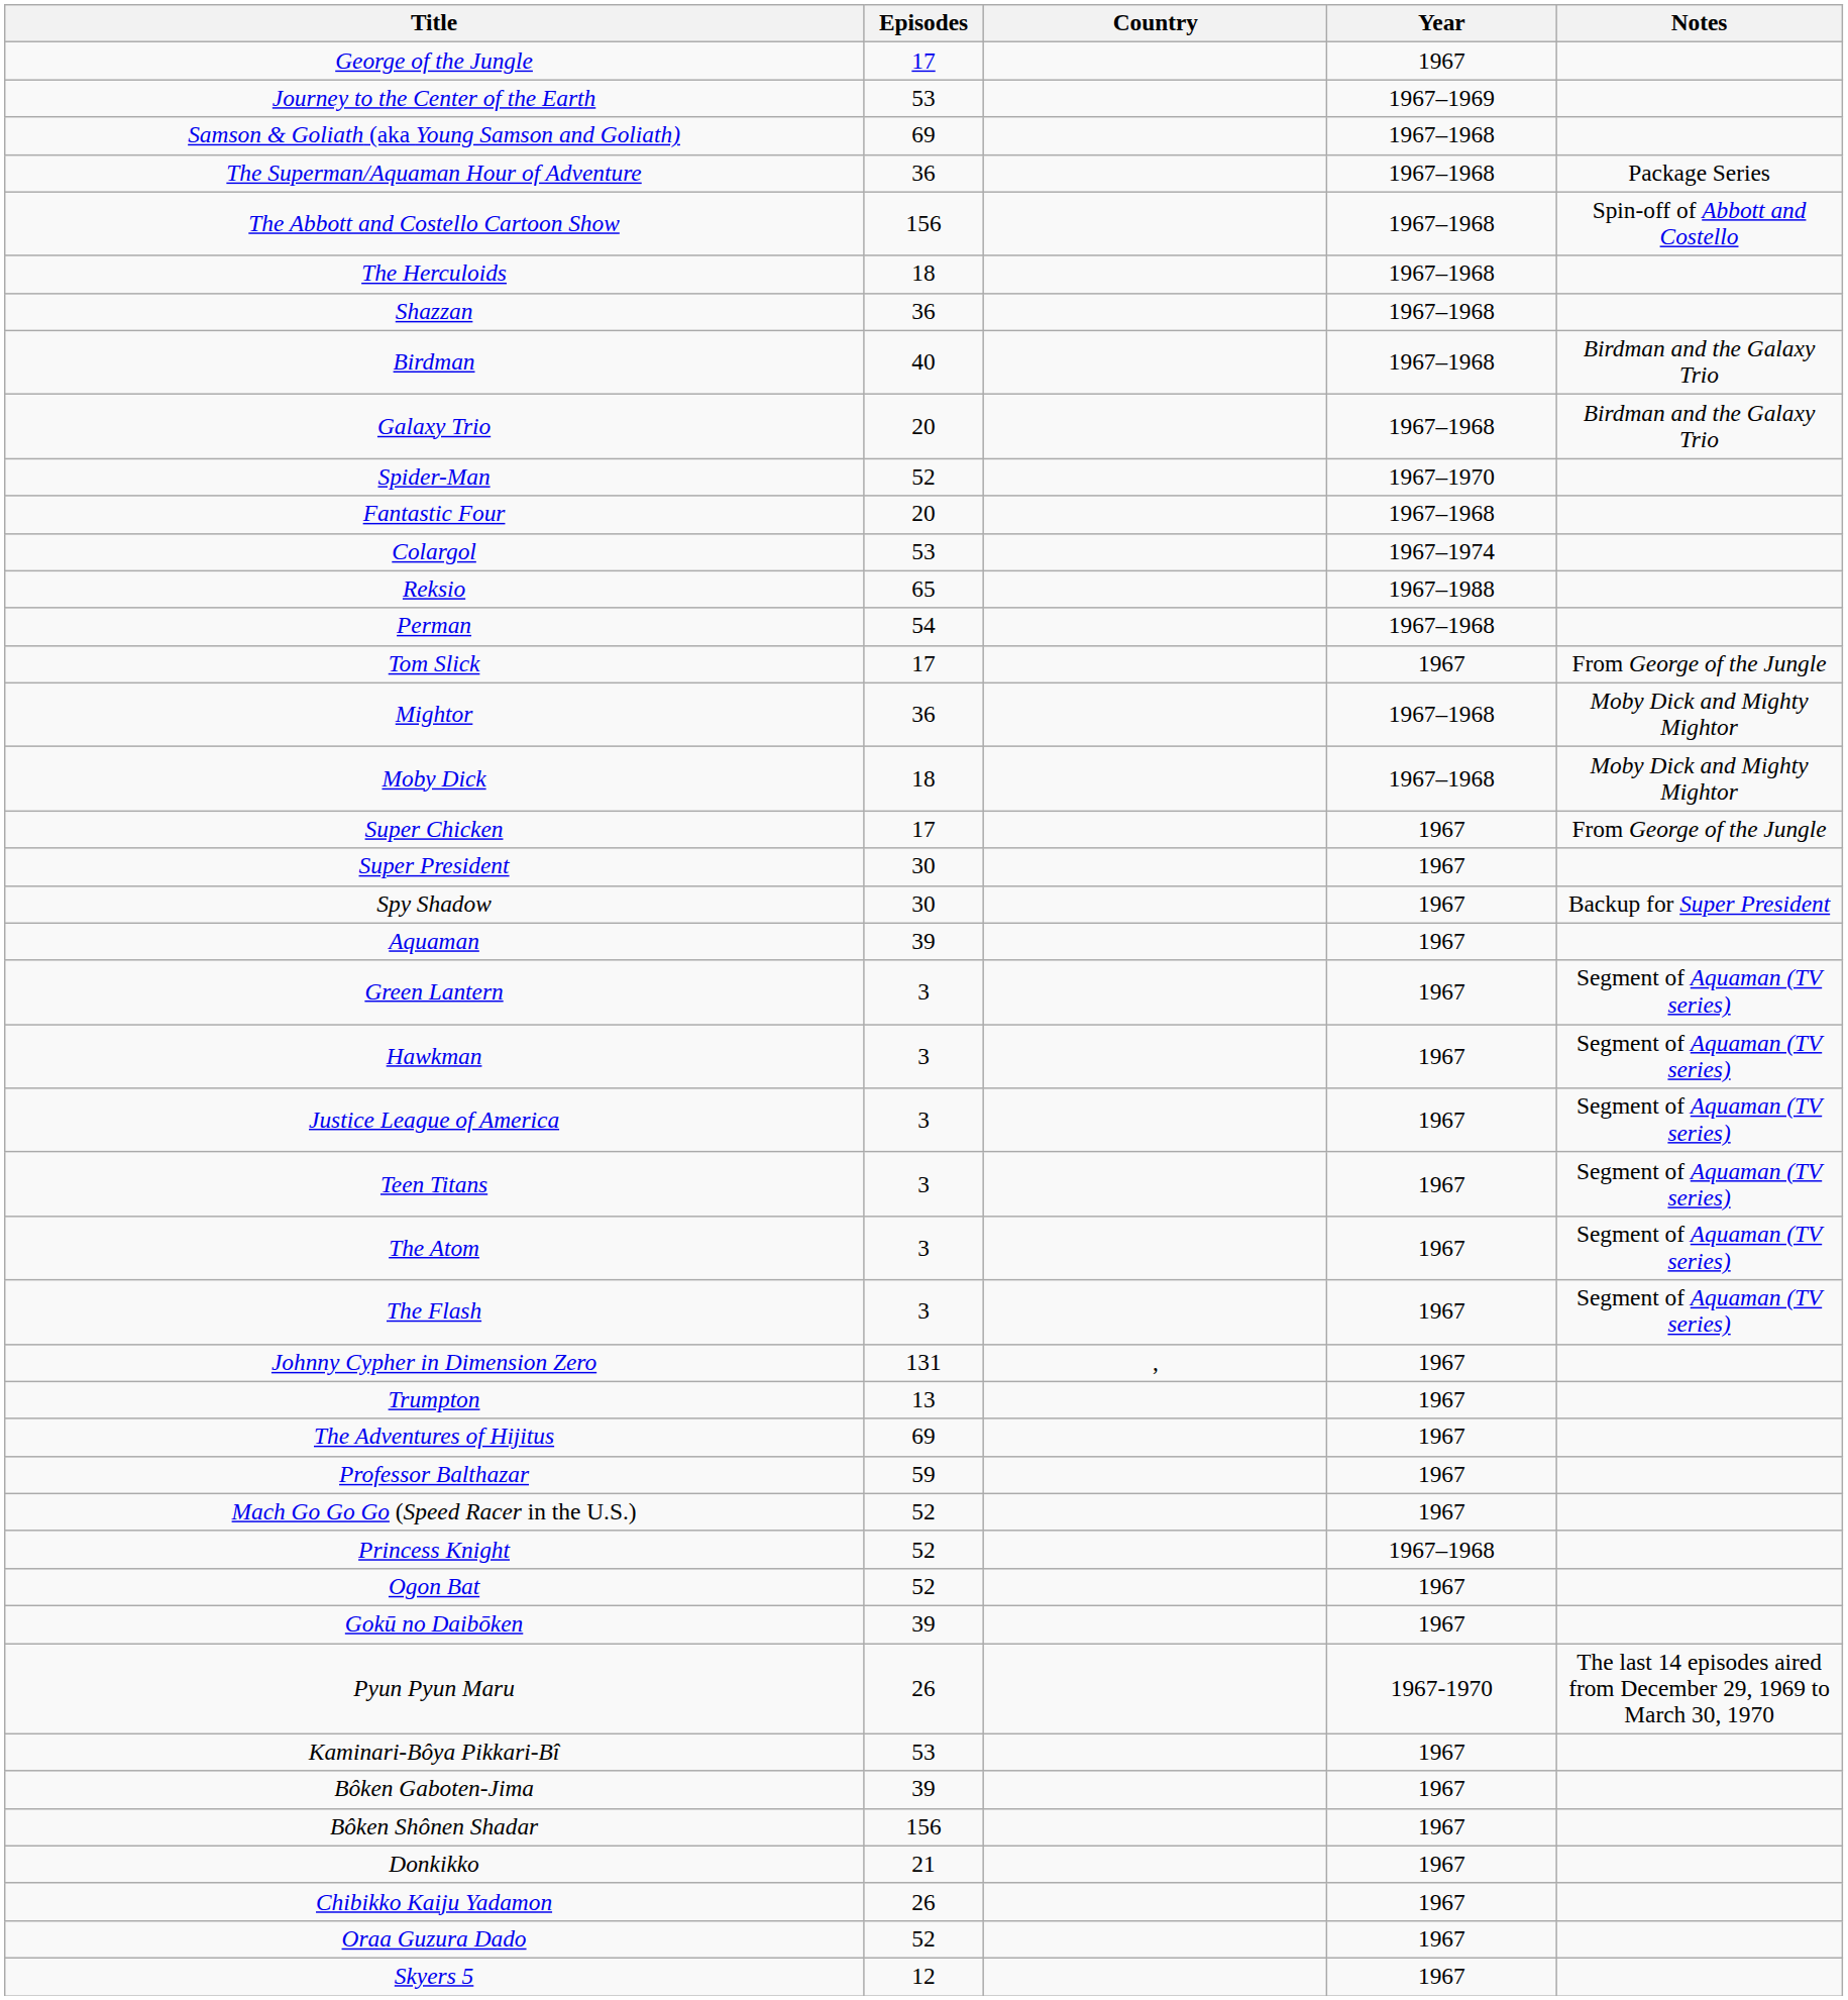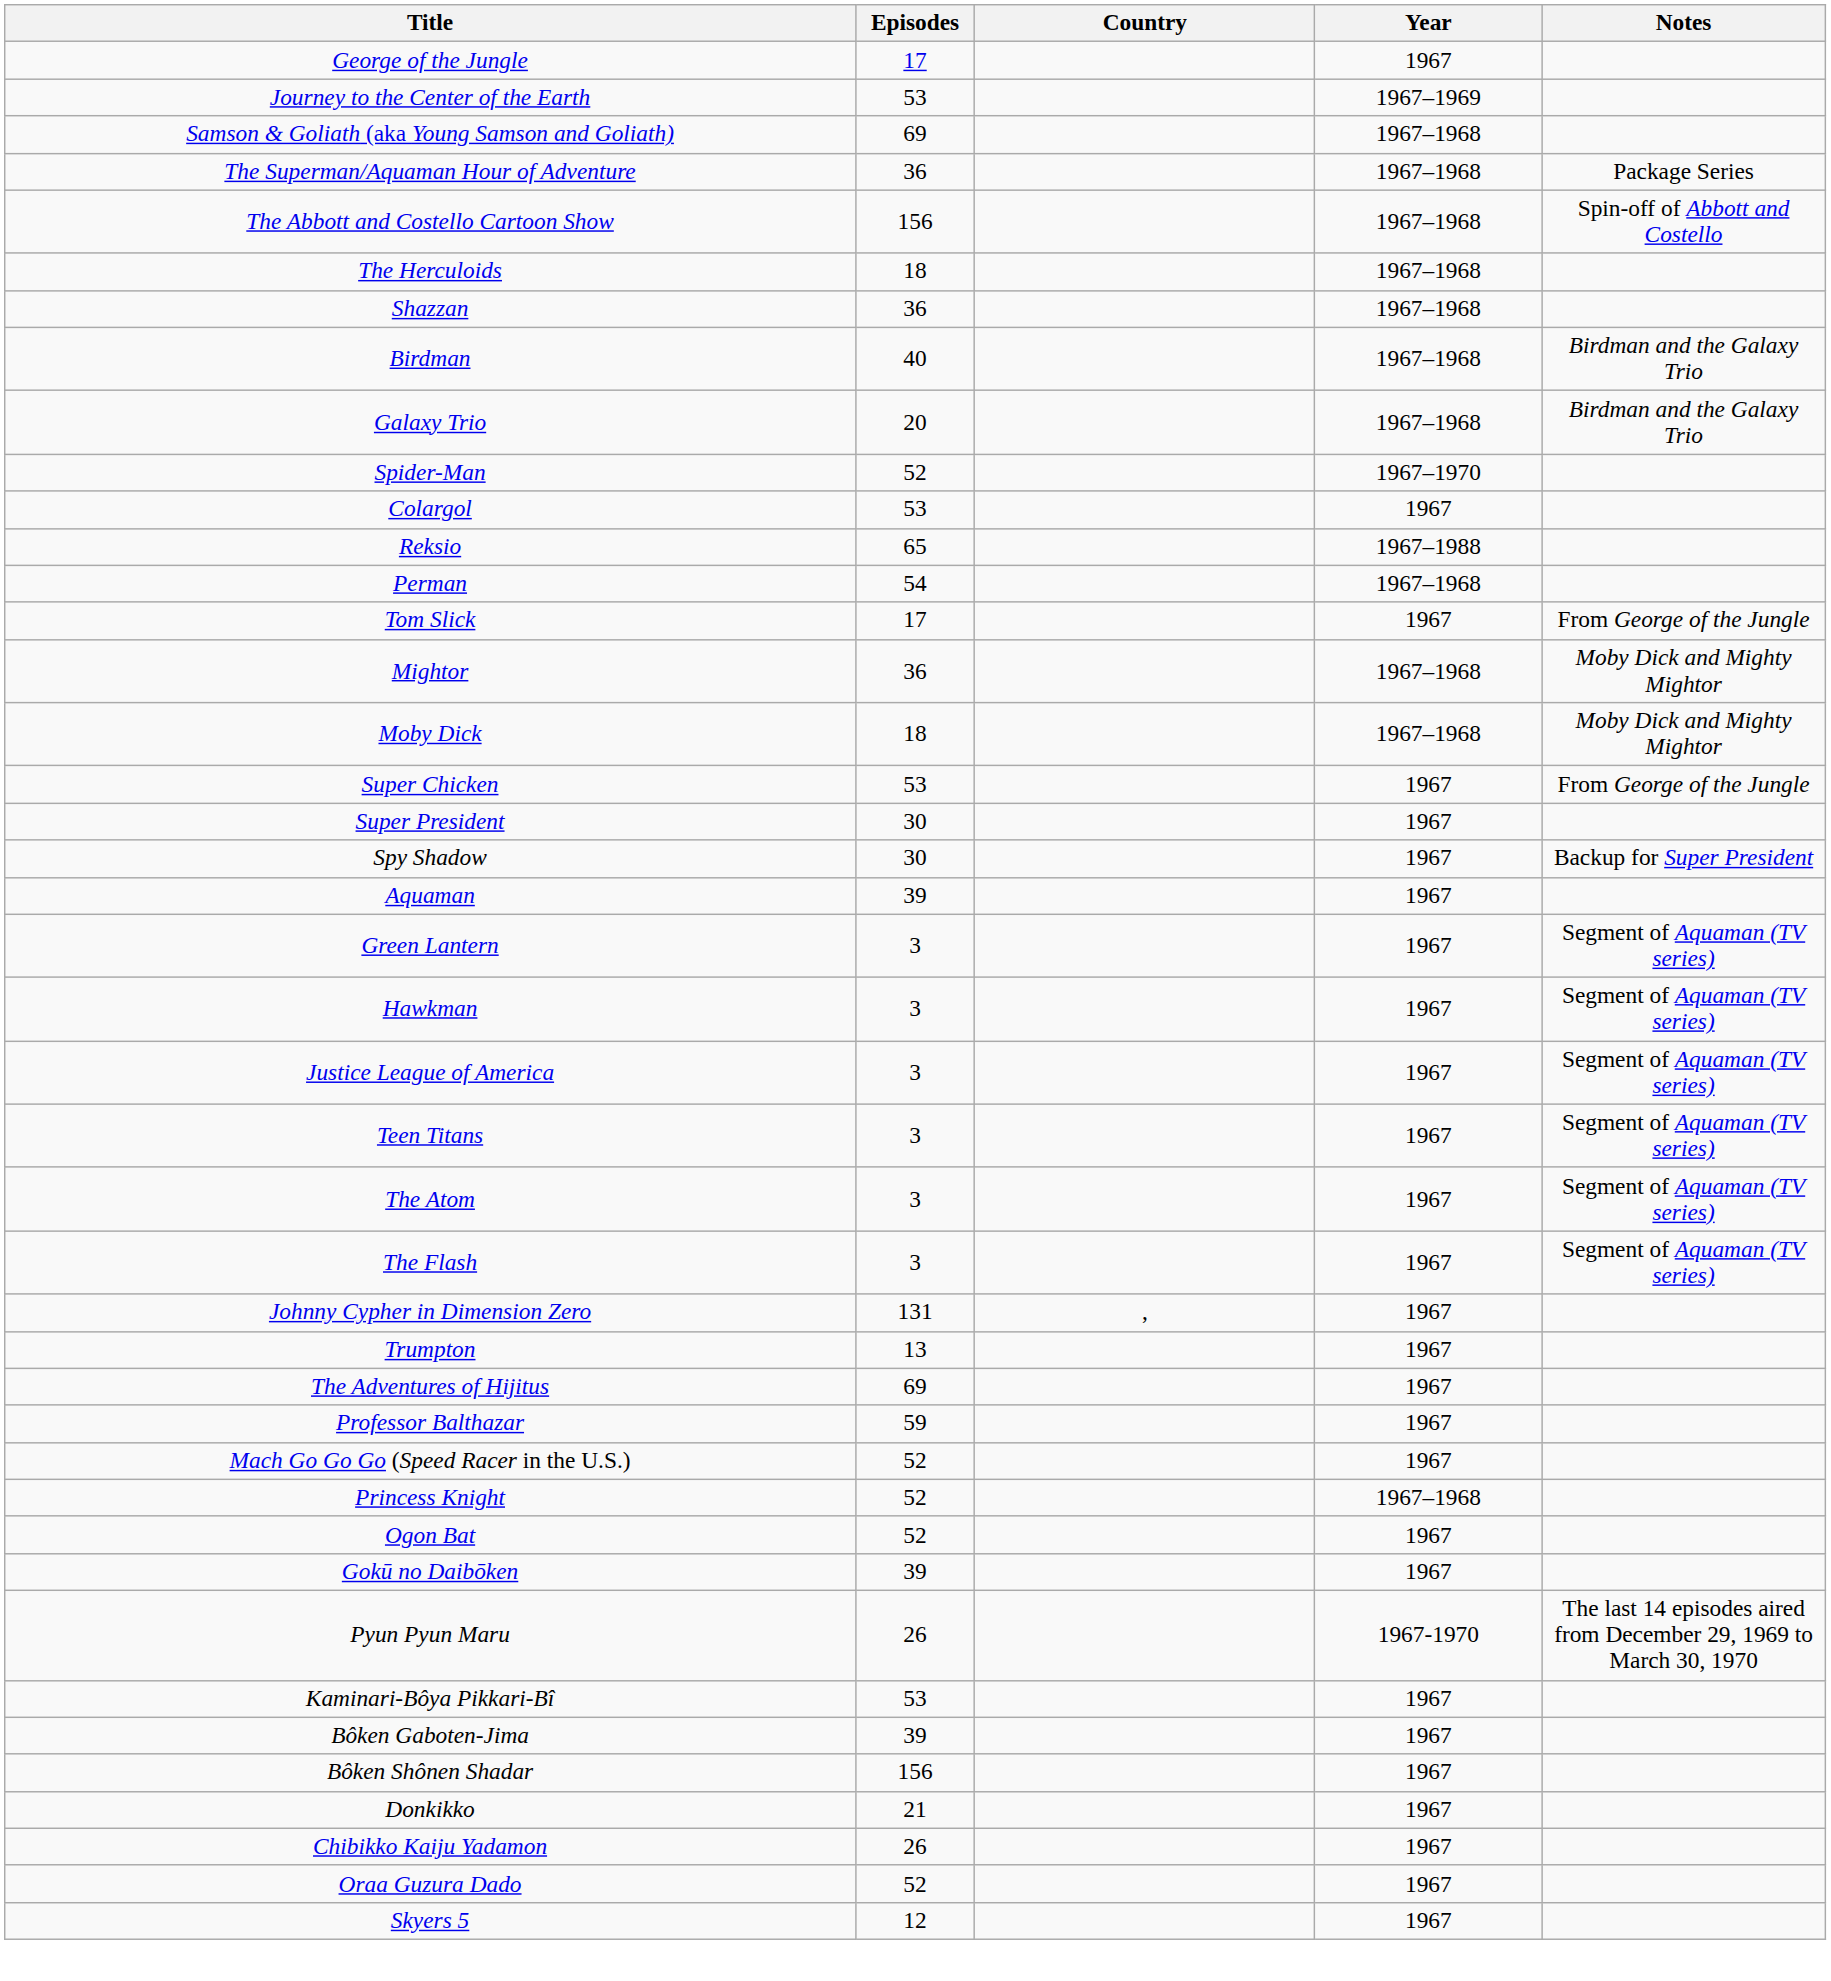 <table class="wikitable sortable" style="text-align:center;">
 <tr>
 <th width=30%>Title</th>
 <th width=2%>Episodes</th>
 <th width=12%>Country</th>
 <th width=8%>Year</th>
 <th width=10%>Notes</th>
 </tr>
 <tr>
 <td><em><a href='#'>George of the Jungle</a></em></td>
 <td><a href='#'>17</a></td>
 <td></td>
 <td>1967</td>
 <td></td>
 </tr>
 <tr>
 <td><em><a href='#'>Journey to the Center of the Earth</a></em></td>
 <td>53</td>
 <td></td>
 <td>1967–1969</td>
 <td></td>
 </tr>
 <tr>
 <td><em><a href='#'>Samson & Goliath</em> (aka <em>Young Samson and Goliath)</a></em></td>
 <td>69</td>
 <td></td>
 <td>1967–1968</td>
 <td></td>
 </tr>
 <tr>
 <td><em><a href='#'>The Superman/Aquaman Hour of Adventure</a></em></td>
 <td>36</td>
 <td></td>
 <td>1967–1968</td>
 <td>Package Series</td>
 </tr>
 <tr>
 <td><em><a href='#'>The Abbott and Costello Cartoon Show</a></em></td>
 <td>156</td>
 <td></td>
 <td>1967–1968</td>
 <td>Spin-off of <em><a href='#'>Abbott and Costello</a></em></td>
 </tr>
 <tr>
 <td><em><a href='#'>The Herculoids</a></em></td>
 <td>18</td>
 <td></td>
 <td>1967–1968</td>
 <td></td>
 </tr>
 <tr>
 <td><em><a href='#'>Shazzan</a></em></td>
 <td>36</td>
 <td></td>
 <td>1967–1968</td>
 <td></td>
 </tr>
 <tr>
 <td><em><a href='#'>Birdman</a></em></td>
 <td>40</td>
 <td></td>
 <td>1967–1968</td>
 <td><em>Birdman and the Galaxy Trio</em></td>
 </tr>
 <tr>
 <td><em><a href='#'>Galaxy Trio</a></em></td>
 <td>20</td>
 <td></td>
 <td>1967–1968</td>
 <td><em>Birdman and the Galaxy Trio</em></td>
 </tr>
 <tr>
 <td><em><a href='#'>Spider-Man</a></em></td>
 <td>52</td>
 <td></td>
 <td>1967–1970</td>
 <td></td>
 </tr>
 <tr>
-<td><em><a href='#'>Fantastic Four</a></em></td>
-<td>20</td>
-<td></td>
-<td>1967–1968</td>
-<td></td>
-</tr>
-<tr>
 <td><em><a href='#'>Colargol</a></em></td>
 <td>53</td>
 <td></td>
-<td>1967–1974</td>
+<td>1967</td>
 <td></td>
 </tr>
 <tr>
 <td><em><a href='#'>Reksio</a></em></td>
 <td>65</td>
 <td></td>
 <td>1967–1988</td>
 <td></td>
 </tr>
 <tr>
 <td><em><a href='#'>Perman</a></em></td>
 <td>54</td>
 <td></td>
 <td>1967–1968</td>
 <td></td>
 </tr>
 <tr>
 <td><em><a href='#'>Tom Slick</a></em></td>
 <td>17</td>
 <td></td>
 <td>1967</td>
 <td>From <em>George of the Jungle</em></td>
 </tr>
 <tr>
 <td><em><a href='#'>Mightor</a></em></td>
 <td>36</td>
 <td></td>
 <td>1967–1968</td>
 <td><em>Moby Dick and Mighty Mightor</em></td>
 </tr>
 <tr>
 <td><em><a href='#'>Moby Dick</a></em></td>
 <td>18</td>
 <td></td>
 <td>1967–1968</td>
 <td><em>Moby Dick and Mighty Mightor</em></td>
 </tr>
 <tr>
 <td><em><a href='#'>Super Chicken</a></em></td>
-<td>17</td>
+<td>53</td>
 <td></td>
 <td>1967</td>
 <td>From <em>George of the Jungle</em></td>
 </tr>
 <tr>
 <td><em><a href='#'>Super President</a></em></td>
 <td>30</td>
 <td></td>
 <td>1967</td>
 <td></td>
 </tr>
 <tr>
 <td><em>Spy Shadow</em></td>
 <td>30</td>
 <td></td>
 <td>1967</td>
 <td>Backup for <em><a href='#'>Super President</a></em></td>
 </tr>
 <tr>
 <td><em><a href='#'>Aquaman</a></em></td>
 <td>39</td>
 <td></td>
 <td>1967</td>
 <td></td>
 </tr>
 <tr>
 <td><em><a href='#'>Green Lantern</a></em></td>
 <td>3</td>
 <td></td>
 <td>1967</td>
 <td>Segment of <em><a href='#'>Aquaman (TV series)</a></em></td>
 </tr>
 <tr>
 <td><em><a href='#'>Hawkman</a></em></td>
 <td>3</td>
 <td></td>
 <td>1967</td>
 <td>Segment of <em><a href='#'>Aquaman (TV series)</a></em></td>
 </tr>
 <tr>
 <td><em><a href='#'>Justice League of America</a></em></td>
 <td>3</td>
 <td></td>
 <td>1967</td>
 <td>Segment of <em><a href='#'>Aquaman (TV series)</a></em></td>
 </tr>
 <tr>
 <td><em><a href='#'>Teen Titans</a></em></td>
 <td>3</td>
 <td></td>
 <td>1967</td>
 <td>Segment of <em><a href='#'>Aquaman (TV series)</a></em></td>
 </tr>
 <tr>
 <td><em><a href='#'>The Atom</a></em></td>
 <td>3</td>
 <td></td>
 <td>1967</td>
 <td>Segment of <em><a href='#'>Aquaman (TV series)</a></em></td>
 </tr>
 <tr>
 <td><em><a href='#'>The Flash</a></em></td>
 <td>3</td>
 <td></td>
 <td>1967</td>
 <td>Segment of <em><a href='#'>Aquaman (TV series)</a></em></td>
 </tr>
 <tr>
 <td><em><a href='#'>Johnny Cypher in Dimension Zero</a></em></td>
 <td>131</td>
 <td>, </td>
 <td>1967</td>
 <td></td>
 </tr>
 <tr>
 <td><em><a href='#'>Trumpton</a></em></td>
 <td>13</td>
 <td></td>
 <td>1967</td>
 <td></td>
 </tr>
 <tr>
 <td><em><a href='#'>The Adventures of Hijitus</a></em></td>
 <td>69</td>
 <td></td>
 <td>1967</td>
 <td></td>
 </tr>
 <tr>
 <td><em><a href='#'>Professor Balthazar</a></em></td>
 <td>59</td>
 <td></td>
 <td>1967</td>
 <td></td>
 </tr>
 <tr>
 <td><em><a href='#'>Mach Go Go Go</a></em> (<em>Speed Racer</em> in the U.S.)</td>
 <td>52</td>
 <td></td>
 <td>1967</td>
 <td></td>
 </tr>
 <tr>
 <td><em><a href='#'>Princess Knight</a></em></td>
 <td>52</td>
 <td></td>
 <td>1967–1968</td>
 <td></td>
 </tr>
 <tr>
 <td><em><a href='#'>Ogon Bat</a></em></td>
 <td>52</td>
 <td></td>
 <td>1967</td>
 <td></td>
 </tr>
 <tr>
 <td><em><a href='#'>Gokū no Daibōken</a></em></td>
 <td>39</td>
 <td></td>
 <td>1967</td>
 <td></td>
 </tr>
 <tr>
 <td><em>Pyun Pyun Maru</em></td>
 <td>26</td>
 <td></td>
 <td>1967-1970</td>
 <td>The last 14 episodes aired from December 29, 1969 to March 30, 1970</td>
 </tr>
 <tr>
 <td><em>Kaminari-Bôya Pikkari-Bî</em></td>
 <td>53</td>
 <td></td>
 <td>1967</td>
 <td></td>
 </tr>
 <tr>
 <td><em>Bôken Gaboten-Jima</em></td>
 <td>39</td>
 <td></td>
 <td>1967</td>
 <td></td>
 </tr>
 <tr>
 <td><em>Bôken Shônen Shadar</em></td>
 <td>156</td>
 <td></td>
 <td>1967</td>
 <td></td>
 </tr>
 <tr>
 <td><em>Donkikko</em></td>
 <td>21</td>
 <td></td>
 <td>1967</td>
 <td></td>
 </tr>
 <tr>
 <td><em><a href='#'>Chibikko Kaiju Yadamon</a></em></td>
 <td>26</td>
 <td></td>
 <td>1967</td>
 <td></td>
 </tr>
 <tr>
 <td><em><a href='#'>Oraa Guzura Dado</a></em></td>
 <td>52</td>
 <td></td>
 <td>1967</td>
 <td></td>
 </tr>
 <tr>
 <td><em><a href='#'>Skyers 5</a></em></td>
 <td>12</td>
 <td></td>
 <td>1967</td>
 <td></td>
 </tr>
 </table>
